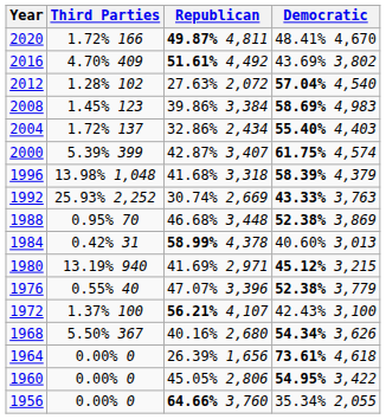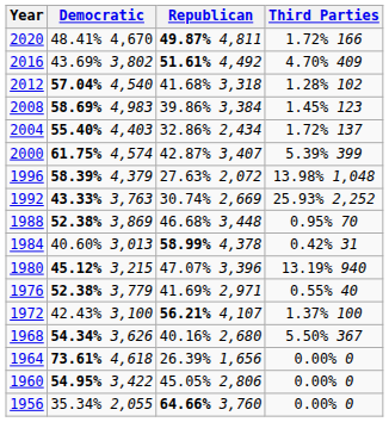 <table class="wikitable"  style="margin:1em; font-size:95%;">
 <tr style="background:lightgrey;">
 <th>Year</th>
+<th><a href='#'>Democratic</a></th>
+<th><a href='#'>Republican</a></th>
 <th><a href='#'>Third Parties</a></th>
-<th><a href='#'>Republican</a></th>
-<th><a href='#'>Democratic</a></th>
 </tr>
 <tr>
 <td align="center" ><a href='#'>2020</a></td>
+<td align="center" >48.41% 4,670</td>
+<td align="center" ><strong>49.87%</strong> <em>4,811</em></td>
 <td align="center" >1.72% <em>166</em></td>
-<td align="center" ><strong>49.87%</strong> <em>4,811</em></td>
-<td align="center" >48.41% 4,670</td>
 </tr>
 <tr>
 <td align="center" ><a href='#'>2016</a></td>
+<td align="center" >43.69% <em>3,802</em></td>
+<td align="center" ><strong>51.61%</strong> <em>4,492</em></td>
 <td align="center" >4.70% <em>409</em></td>
-<td align="center" ><strong>51.61%</strong> <em>4,492</em></td>
-<td align="center" >43.69% <em>3,802</em></td>
 </tr>
 <tr>
 <td align="center" ><a href='#'>2012</a></td>
+<td align="center" ><strong>57.04%</strong> <em>4,540</em></td>
+<td align="center" >41.68% <em>3,318</em></td>
 <td align="center" >1.28% <em>102</em></td>
-<td align="center" >27.63% <em>2,072</em></td>
-<td align="center" ><strong>57.04%</strong> <em>4,540</em></td>
 </tr>
 <tr>
 <td align="center" ><a href='#'>2008</a></td>
+<td align="center" ><strong>58.69%</strong> <em>4,983</em></td>
+<td align="center" >39.86% <em>3,384</em></td>
 <td align="center" >1.45% <em>123</em></td>
-<td align="center" >39.86% <em>3,384</em></td>
-<td align="center" ><strong>58.69%</strong> <em>4,983</em></td>
 </tr>
 <tr>
 <td align="center" ><a href='#'>2004</a></td>
+<td align="center" ><strong>55.40%</strong> <em>4,403</em></td>
+<td align="center" >32.86% <em>2,434</em></td>
 <td align="center" >1.72% <em>137</em></td>
-<td align="center" >32.86% <em>2,434</em></td>
-<td align="center" ><strong>55.40%</strong> <em>4,403</em></td>
 </tr>
 <tr>
 <td align="center" ><a href='#'>2000</a></td>
+<td align="center" ><strong>61.75%</strong> <em>4,574</em></td>
+<td align="center" >42.87% <em>3,407</em></td>
 <td align="center" >5.39% <em>399</em></td>
-<td align="center" >42.87% <em>3,407</em></td>
-<td align="center" ><strong>61.75%</strong> <em>4,574</em></td>
 </tr>
 <tr>
 <td align="center" ><a href='#'>1996</a></td>
+<td align="center" ><strong>58.39%</strong> <em>4,379</em></td>
+<td align="center" >27.63% <em>2,072</em></td>
 <td align="center" >13.98% <em>1,048</em></td>
-<td align="center" >41.68% <em>3,318</em></td>
-<td align="center" ><strong>58.39%</strong> <em>4,379</em></td>
 </tr>
 <tr>
 <td align="center" ><a href='#'>1992</a></td>
+<td align="center" ><strong>43.33%</strong> <em>3,763</em></td>
+<td align="center" >30.74% <em>2,669</em></td>
 <td align="center" >25.93% <em>2,252</em></td>
-<td align="center" >30.74% <em>2,669</em></td>
-<td align="center" ><strong>43.33%</strong> <em>3,763</em></td>
 </tr>
 <tr>
 <td align="center" ><a href='#'>1988</a></td>
+<td align="center" ><strong>52.38%</strong> <em>3,869</em></td>
+<td align="center" >46.68% <em>3,448</em></td>
 <td align="center" >0.95% <em>70</em></td>
-<td align="center" >46.68% <em>3,448</em></td>
-<td align="center" ><strong>52.38%</strong> <em>3,869</em></td>
 </tr>
 <tr>
 <td align="center" ><a href='#'>1984</a></td>
+<td align="center" >40.60% <em>3,013</em></td>
+<td align="center" ><strong>58.99%</strong> <em>4,378</em></td>
 <td align="center" >0.42% <em>31</em></td>
-<td align="center" ><strong>58.99%</strong> <em>4,378</em></td>
-<td align="center" >40.60% <em>3,013</em></td>
 </tr>
 <tr>
 <td align="center" ><a href='#'>1980</a></td>
+<td align="center" ><strong>45.12%</strong> <em>3,215</em></td>
+<td align="center" >47.07% <em>3,396</em></td>
 <td align="center" >13.19% <em>940</em></td>
-<td align="center" >41.69% <em>2,971</em></td>
-<td align="center" ><strong>45.12%</strong> <em>3,215</em></td>
 </tr>
 <tr>
 <td align="center" ><a href='#'>1976</a></td>
+<td align="center" ><strong>52.38%</strong> <em>3,779</em></td>
+<td align="center" >41.69% <em>2,971</em></td>
 <td align="center" >0.55% <em>40</em></td>
-<td align="center" >47.07% <em>3,396</em></td>
-<td align="center" ><strong>52.38%</strong> <em>3,779</em></td>
 </tr>
 <tr>
 <td align="center" ><a href='#'>1972</a></td>
+<td align="center" >42.43% <em>3,100</em></td>
+<td align="center" ><strong>56.21%</strong> <em>4,107</em></td>
 <td align="center" >1.37% <em>100</em></td>
-<td align="center" ><strong>56.21%</strong> <em>4,107</em></td>
-<td align="center" >42.43% <em>3,100</em></td>
 </tr>
 <tr>
 <td align="center" ><a href='#'>1968</a></td>
+<td align="center" ><strong>54.34%</strong> <em>3,626</em></td>
+<td align="center" >40.16% <em>2,680</em></td>
 <td align="center" >5.50% <em>367</em></td>
-<td align="center" >40.16% <em>2,680</em></td>
-<td align="center" ><strong>54.34%</strong> <em>3,626</em></td>
 </tr>
 <tr>
 <td align="center" ><a href='#'>1964</a></td>
+<td align="center" ><strong>73.61%</strong> <em>4,618</em></td>
+<td align="center" >26.39% <em>1,656</em></td>
 <td align="center" >0.00% <em>0</em></td>
-<td align="center" >26.39% <em>1,656</em></td>
-<td align="center" ><strong>73.61%</strong> <em>4,618</em></td>
 </tr>
 <tr>
 <td align="center" ><a href='#'>1960</a></td>
+<td align="center" ><strong>54.95%</strong> <em>3,422</em></td>
+<td align="center" >45.05% <em>2,806</em></td>
 <td align="center" >0.00% <em>0</em></td>
-<td align="center" >45.05% <em>2,806</em></td>
-<td align="center" ><strong>54.95%</strong> <em>3,422</em></td>
 </tr>
 <tr>
 <td align="center" ><a href='#'>1956</a></td>
+<td align="center" >35.34% <em>2,055</em></td>
+<td align="center" ><strong>64.66%</strong> <em>3,760</em></td>
 <td align="center" >0.00% <em>0</em></td>
-<td align="center" ><strong>64.66%</strong> <em>3,760</em></td>
-<td align="center" >35.34% <em>2,055</em></td>
 </tr>
 </table>
